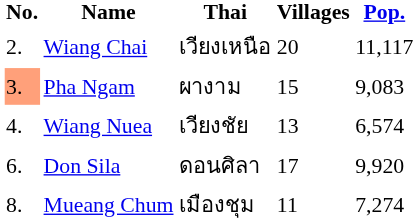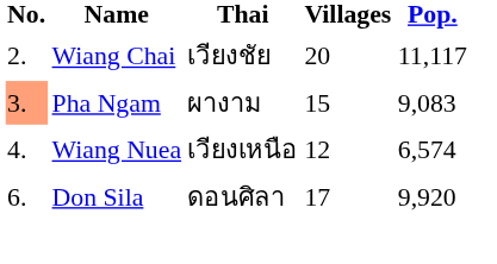 <table>
 <tr>
 <th>No.</th>
 <th>Name</th>
 <th>Thai</th>
 <th>Villages</th>
 <th><a href='#'>Pop.</a></th>
 </tr>
 <tr>
 <td>2.</td>
 <td><a href='#'>Wiang Chai</a></td>
-<td>เวียงเหนือ</td>
+<td>เวียงชัย</td>
 <td>20</td>
 <td>11,117</td>
 </tr>
 <tr>
 <td style="background: lightsalmon;">3.</td>
 <td><a href='#'>Pha Ngam</a></td>
 <td>ผางาม</td>
 <td>15</td>
 <td>9,083</td>
 </tr>
 <tr>
 <td>4.</td>
 <td><a href='#'>Wiang Nuea</a></td>
-<td>เวียงชัย</td>
-<td>13</td>
+<td>เวียงเหนือ</td>
+<td>12</td>
 <td>6,574</td>
 </tr>
 <tr>
 <td>6.</td>
 <td><a href='#'>Don Sila</a></td>
 <td>ดอนศิลา</td>
 <td>17</td>
 <td>9,920</td>
 </tr>
-<tr>
-<td>8.</td>
-<td><a href='#'>Mueang Chum</a></td>
-<td>เมืองชุม</td>
-<td>11</td>
-<td>7,274</td>
-</tr>
 </table>
